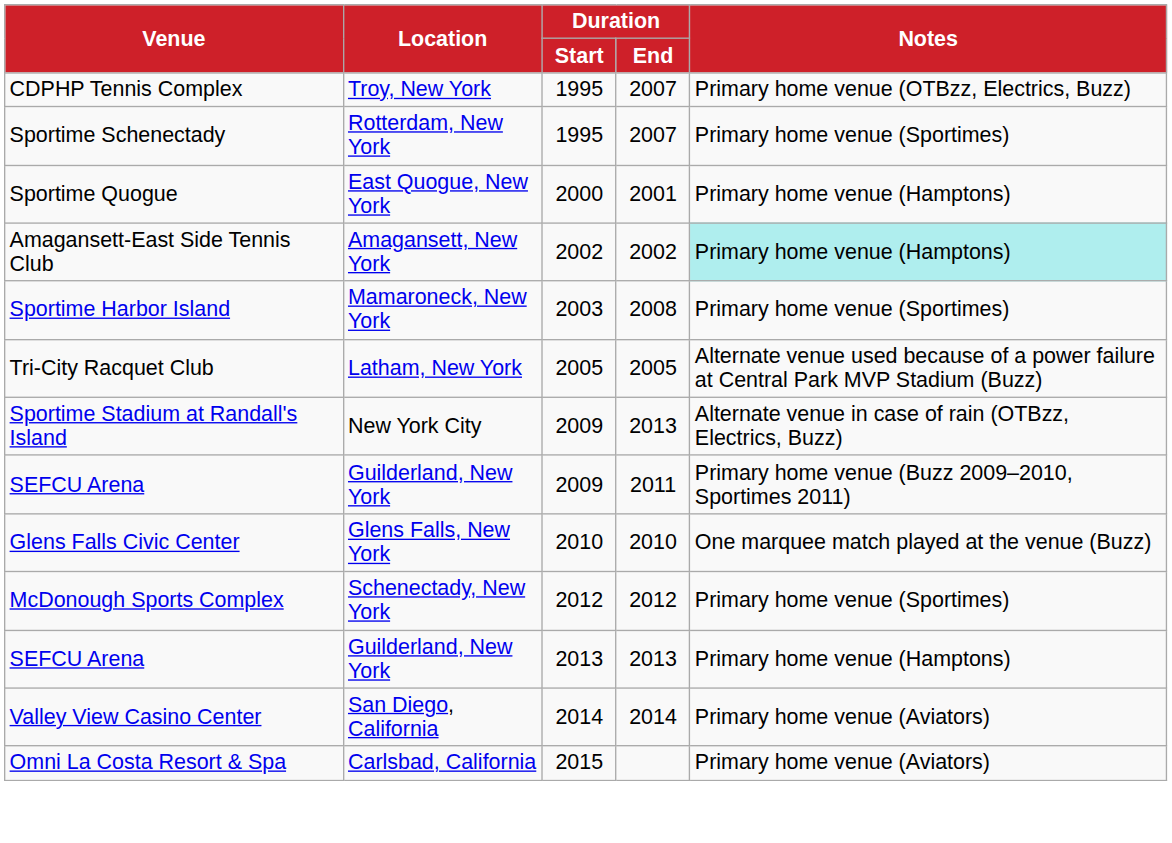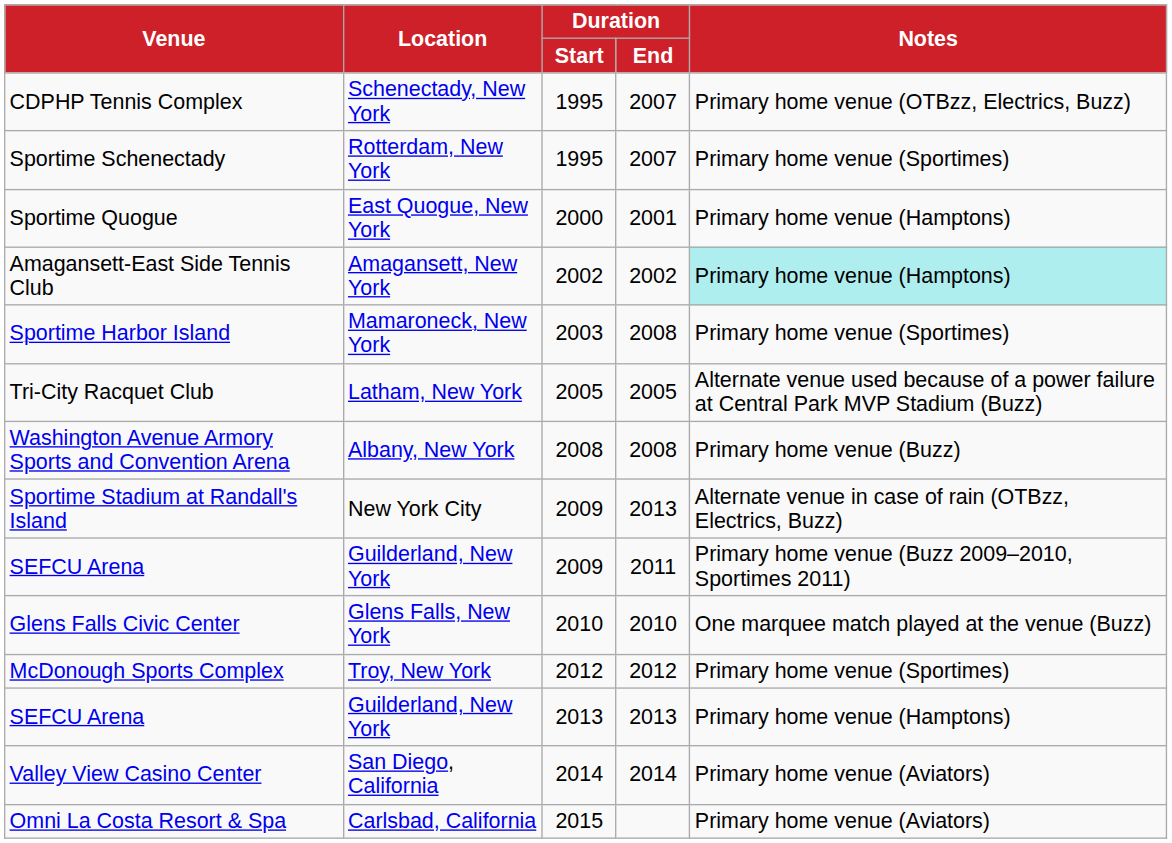 <table class="wikitable" style="text-align:left">
 <tr>
 <th style="background:#CE2029; color:white" rowspan="2" width="275px">Venue</th>
 <th style="background:#CE2029; color:white" rowspan="2" width="150px">Location</th>
 <th style="background:#CE2029; color:white" colspan="2">Duration</th>
 <th style="background:#CE2029; color:white" rowspan="2" width="400px">Notes</th>
 </tr>
 <tr>
 <th style="background:#CE2029; color:white" width="50px">Start</th>
 <th style="background:#CE2029; color:white" width="50px">End</th>
 </tr>
 <tr>
 <td>CDPHP Tennis Complex</td>
-<td><a href='#'>Troy, New York</a></td>
+<td><a href='#'>Schenectady, New York</a></td>
 <td align="center">1995</td>
 <td align="center">2007</td>
 <td>Primary home venue (OTBzz, Electrics, Buzz)</td>
 </tr>
 <tr>
 <td>Sportime Schenectady</td>
 <td><a href='#'>Rotterdam, New York</a></td>
 <td align="center">1995</td>
 <td align="center">2007</td>
 <td>Primary home venue (Sportimes)</td>
 </tr>
 <tr>
 <td>Sportime Quogue</td>
 <td><a href='#'>East Quogue, New York</a></td>
 <td align="center">2000</td>
 <td align="center">2001</td>
 <td>Primary home venue (Hamptons)</td>
 </tr>
 <tr>
 <td>Amagansett-East Side Tennis Club</td>
 <td><a href='#'>Amagansett, New York</a></td>
 <td align="center">2002</td>
 <td align="center">2002</td>
 <td style="background: paleturquoise;">Primary home venue (Hamptons)</td>
 </tr>
 <tr>
 <td><a href='#'>Sportime Harbor Island</a></td>
 <td><a href='#'>Mamaroneck, New York</a></td>
 <td align="center">2003</td>
 <td align="center">2008</td>
 <td>Primary home venue (Sportimes)</td>
 </tr>
 <tr>
 <td>Tri-City Racquet Club</td>
 <td><a href='#'>Latham, New York</a></td>
 <td align="center">2005</td>
 <td align="center">2005</td>
 <td>Alternate venue used because of a power failure at Central Park MVP Stadium (Buzz)</td>
 </tr>
 <tr>
+<td><a href='#'>Washington Avenue Armory Sports and Convention Arena</a></td>
+<td><a href='#'>Albany, New York</a></td>
+<td align="center">2008</td>
+<td align="center">2008</td>
+<td>Primary home venue (Buzz)</td>
+</tr>
+<tr>
 <td><a href='#'>Sportime Stadium at Randall's Island</a></td>
 <td>New York City</td>
 <td align="center">2009</td>
 <td align="center">2013</td>
 <td>Alternate venue in case of rain (OTBzz, Electrics, Buzz)</td>
 </tr>
 <tr>
 <td><a href='#'>SEFCU Arena</a></td>
 <td><a href='#'>Guilderland, New York</a></td>
 <td align="center">2009</td>
 <td align="center">2011</td>
 <td>Primary home venue (Buzz 2009–2010, Sportimes 2011)</td>
 </tr>
 <tr>
 <td><a href='#'>Glens Falls Civic Center</a></td>
 <td><a href='#'>Glens Falls, New York</a></td>
 <td align="center">2010</td>
 <td align="center">2010</td>
 <td>One marquee match played at the venue (Buzz)</td>
 </tr>
 <tr>
 <td><a href='#'>McDonough Sports Complex</a></td>
-<td><a href='#'>Schenectady, New York</a></td>
+<td><a href='#'>Troy, New York</a></td>
 <td align="center">2012</td>
 <td align="center">2012</td>
 <td>Primary home venue (Sportimes)</td>
 </tr>
 <tr>
 <td><a href='#'>SEFCU Arena</a></td>
 <td><a href='#'>Guilderland, New York</a></td>
 <td align="center">2013</td>
 <td align="center">2013</td>
 <td>Primary home venue (Hamptons)</td>
 </tr>
 <tr>
 <td><a href='#'>Valley View Casino Center</a></td>
 <td><a href='#'>San Diego</a>, <a href='#'>California</a></td>
 <td align="center">2014</td>
 <td align="center">2014</td>
 <td>Primary home venue (Aviators)</td>
 </tr>
 <tr>
 <td><a href='#'>Omni La Costa Resort & Spa</a></td>
 <td><a href='#'>Carlsbad, California</a></td>
 <td align="center">2015</td>
 <td align="center"></td>
 <td>Primary home venue (Aviators)</td>
 </tr>
 </table>
